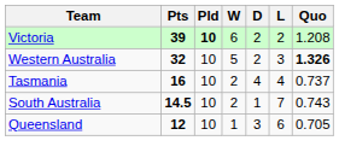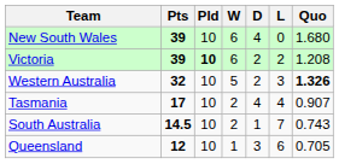 <table class="wikitable" style="text-align:center;">
 <tr>
 <th width=175>Team</th>
 <th style="width:20px;" abbr="Points">Pts</th>
 <th style="width:20px;" abbr="Played">Pld</th>
 <th style="width:20px;" abbr="Won">W</th>
 <th style="width:20px;" abbr="Draw">D</th>
 <th style="width:20px;" abbr="Lost">L</th>
 <th style="width:20px;" abbr="Quotient">Quo</th>
+</tr>
+<tr style="background:#cfc;">
+<td style="text-align:left;"><a href='#'>New South Wales</a></td>
+<td><strong>39</strong></td>
+<td>10</td>
+<td>6</td>
+<td>4</td>
+<td>0</td>
+<td>1.680</td>
 </tr>
 <tr style="background:#cfc;">
 <td style="text-align:left;"><a href='#'>Victoria</a></td>
 <td><strong>39</strong></td>
 <td><strong>10</strong></td>
 <td>6</td>
 <td>2</td>
 <td>2</td>
 <td>1.208</td>
 </tr>
 <tr style="background:#f9f9f9;">
 <td style="text-align:left;"><a href='#'>Western Australia</a></td>
 <td><strong>32</strong></td>
 <td>10</td>
 <td>5</td>
 <td>2</td>
 <td>3</td>
 <td><strong>1.326</strong></td>
 </tr>
 <tr style="background:#f9f9f9;">
 <td style="text-align:left;"><a href='#'>Tasmania</a></td>
-<td><strong>16</strong></td>
+<td><strong>17</strong></td>
 <td>10</td>
 <td>2</td>
 <td>4</td>
 <td>4</td>
-<td>0.737</td>
+<td>0.907</td>
 </tr>
 <tr style="background:#f9f9f9;">
 <td style="text-align:left;"><a href='#'>South Australia</a></td>
 <td><strong>14.5</strong></td>
 <td>10</td>
 <td>2</td>
 <td>1</td>
 <td>7</td>
 <td>0.743</td>
 </tr>
 <tr style="background:#f9f9f9;">
 <td style="text-align:left;"><a href='#'>Queensland</a></td>
 <td><strong>12</strong></td>
 <td>10</td>
 <td>1</td>
 <td>3</td>
 <td>6</td>
 <td>0.705</td>
 </tr>
 </table>
